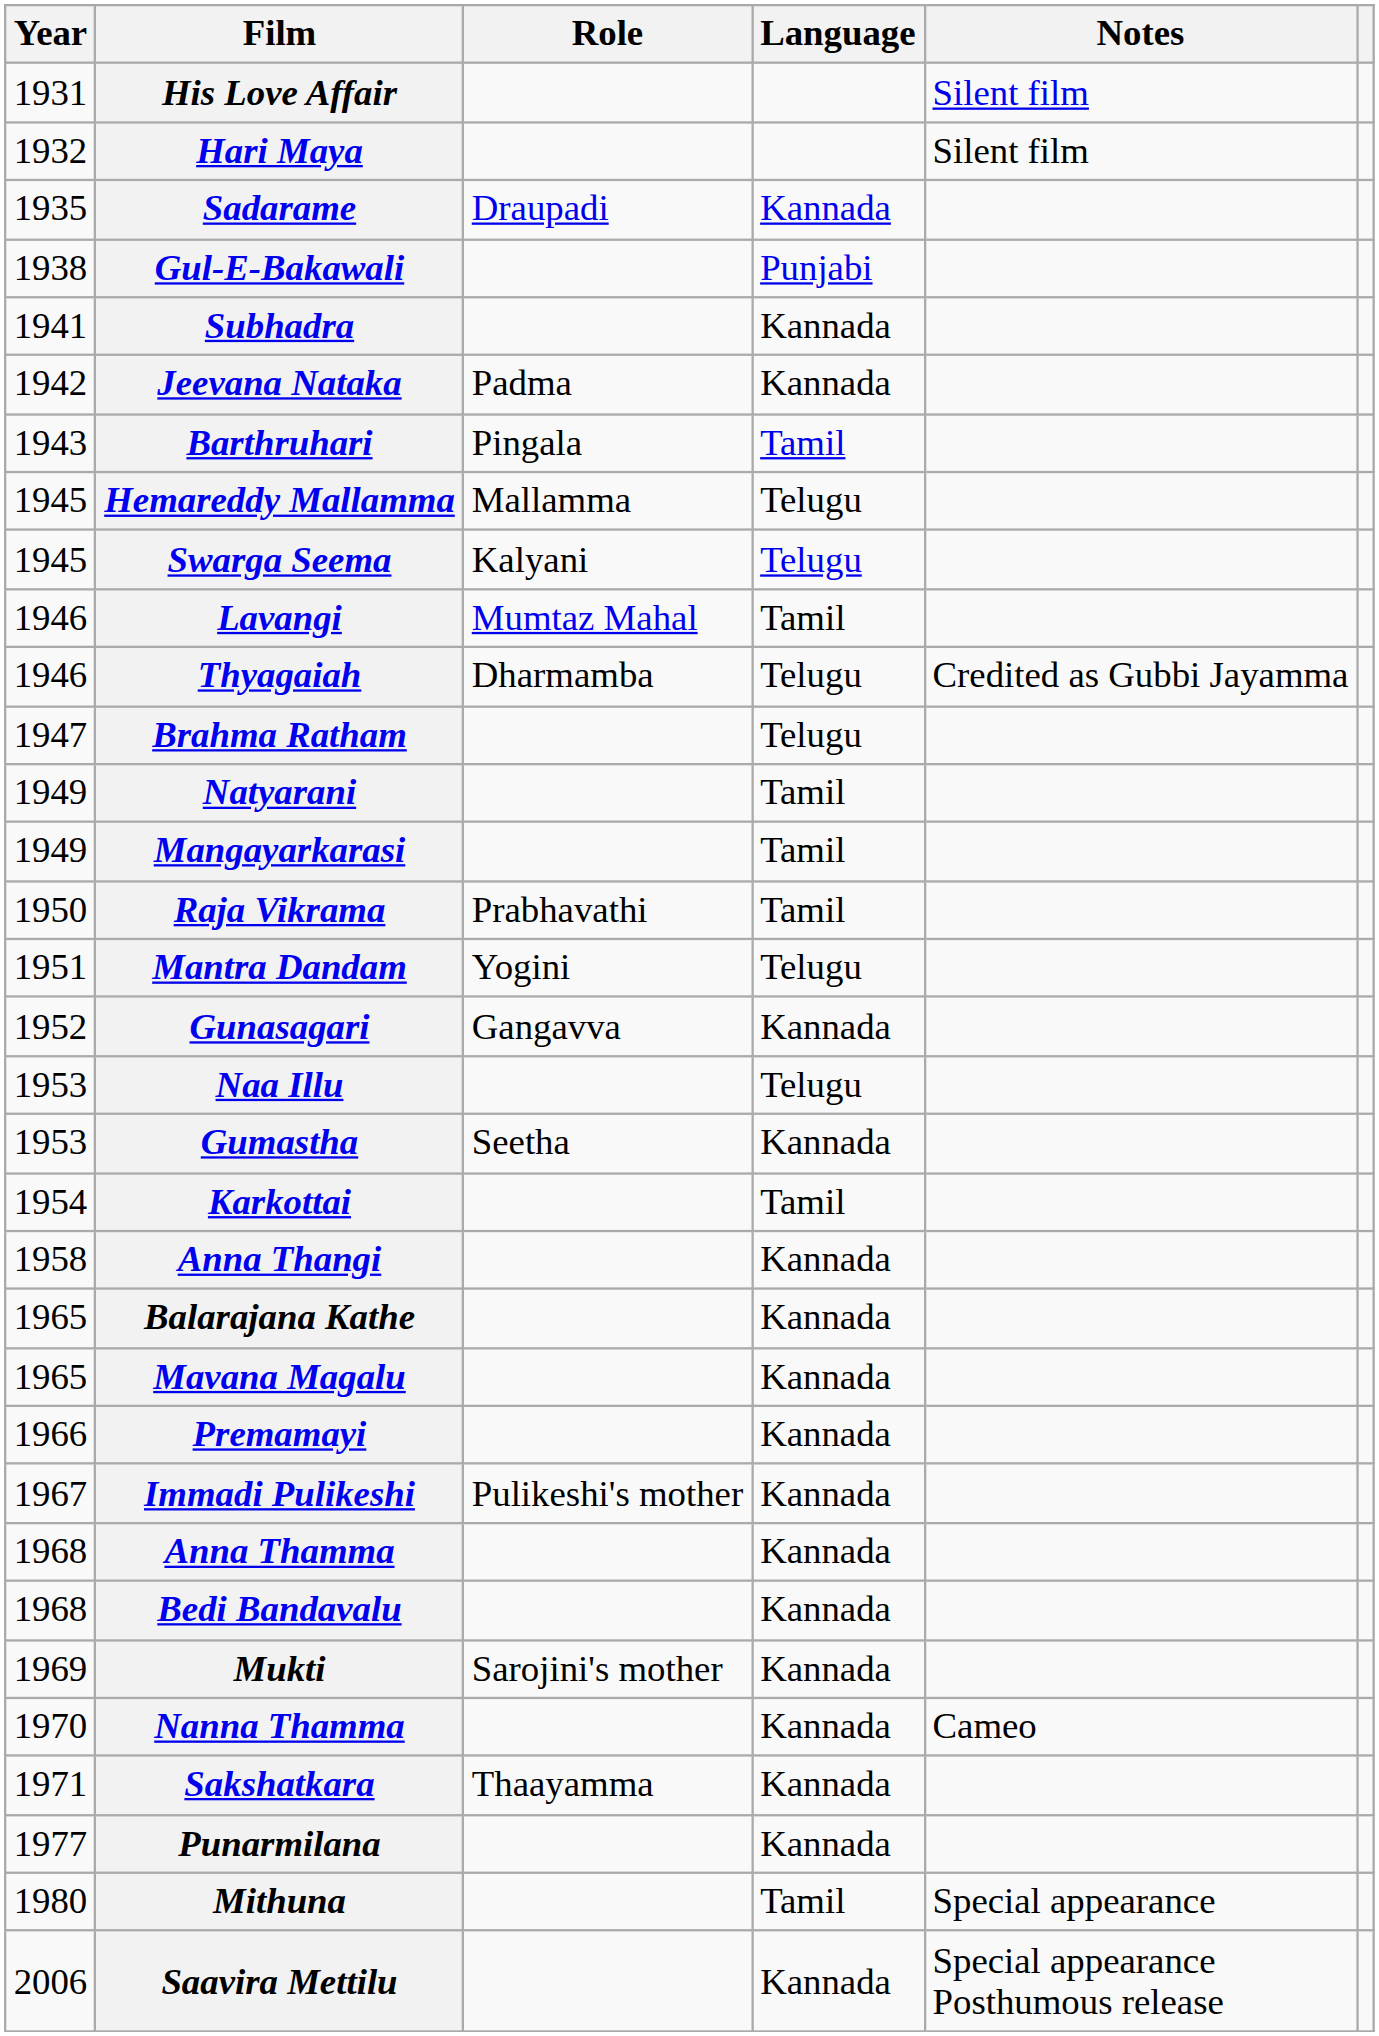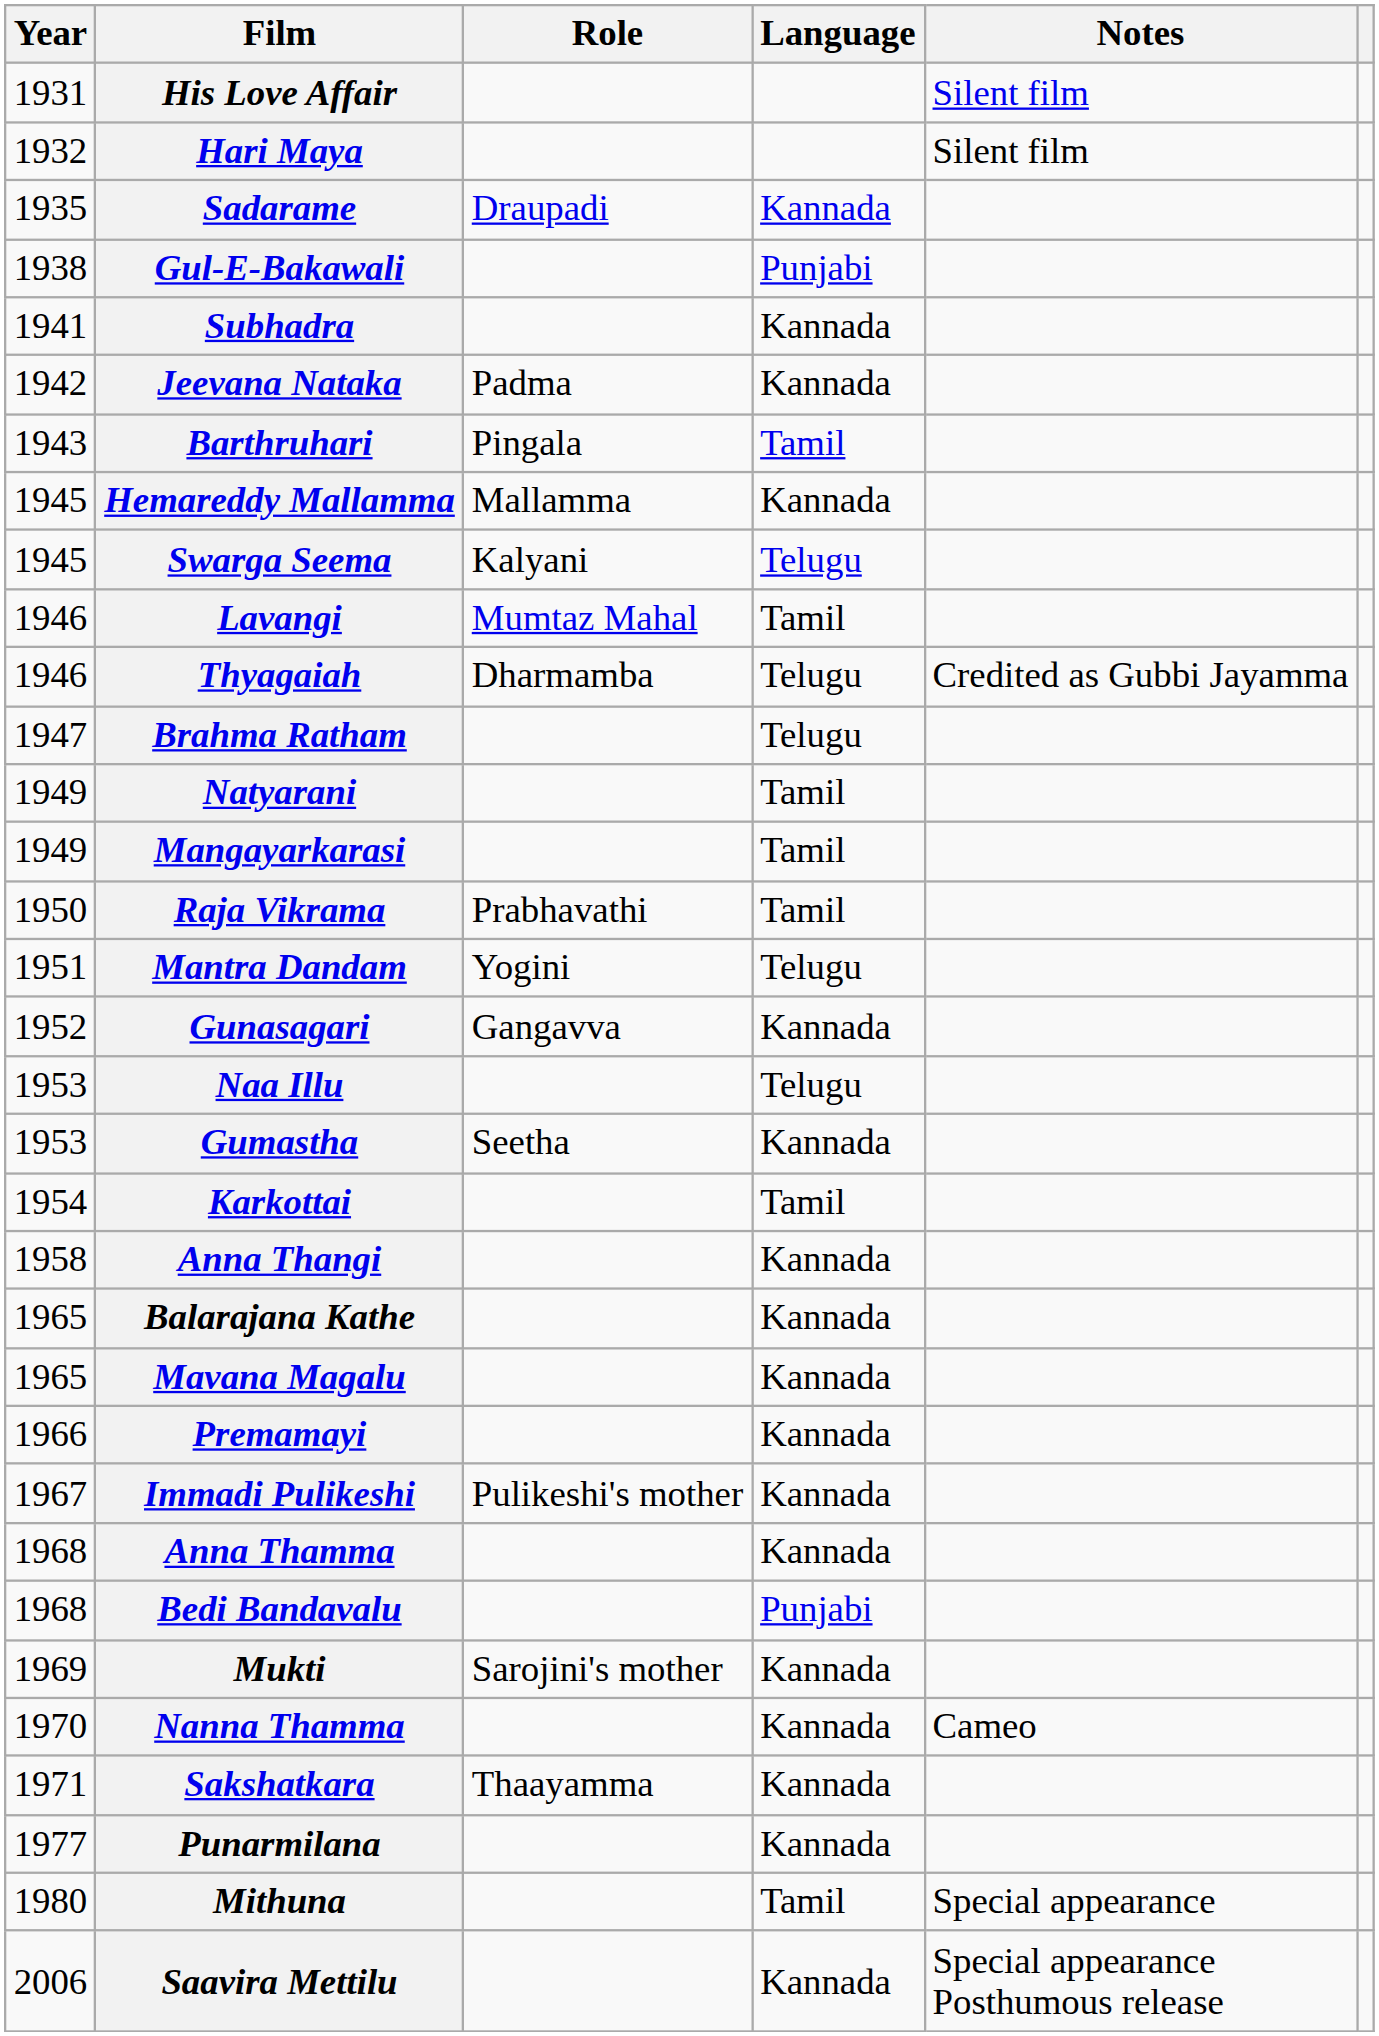 <table class="wikitable sortable plainrowheaders">
 <tr>
 <th scope="col">Year</th>
 <th scope="col">Film</th>
 <th scope="col">Role</th>
 <th scope="col">Language</th>
 <th scope="col" class="unsortable">Notes</th>
 <th scope="col" class="unsortable"></th>
 </tr>
 <tr>
 <td>1931</td>
 <th scope="row"><em>His Love Affair</em></th>
 <td></td>
 <td></td>
 <td><a href='#'>Silent film</a></td>
 <td style="text-align: center;"></td>
 </tr>
 <tr>
 <td>1932</td>
 <th scope="row"><em><a href='#'>Hari Maya</a></em></th>
 <td></td>
 <td></td>
 <td>Silent film</td>
 <td style="text-align: center;"></td>
 </tr>
 <tr>
 <td>1935</td>
 <th scope="row"><em><a href='#'>Sadarame</a></em></th>
 <td><a href='#'>Draupadi</a></td>
 <td><a href='#'>Kannada</a></td>
 <td></td>
 <td style="text-align: center;"></td>
 </tr>
 <tr>
 <td>1938</td>
 <th scope="row"><em><a href='#'>Gul-E-Bakawali</a></em></th>
 <td></td>
 <td><a href='#'>Punjabi</a></td>
 <td></td>
 <td style="text-align: center;"></td>
 </tr>
 <tr>
 <td>1941</td>
 <th scope="row"><em><a href='#'>Subhadra</a></em></th>
 <td></td>
 <td>Kannada</td>
 <td></td>
 <td style="text-align: center;"></td>
 </tr>
 <tr>
 <td>1942</td>
 <th scope="row"><em><a href='#'>Jeevana Nataka</a></em></th>
 <td>Padma</td>
 <td>Kannada</td>
 <td></td>
 <td style="text-align: center;"></td>
 </tr>
 <tr>
 <td>1943</td>
 <th scope="row"><em><a href='#'>Barthruhari</a></em></th>
 <td>Pingala</td>
 <td><a href='#'>Tamil</a></td>
 <td></td>
 <td style="text-align: center;"></td>
 </tr>
 <tr>
 <td>1945</td>
 <th scope="row"><em><a href='#'>Hemareddy Mallamma</a></em></th>
 <td>Mallamma</td>
-<td>Telugu</td>
+<td>Kannada</td>
 <td></td>
 <td style="text-align: center;"></td>
 </tr>
 <tr>
 <td>1945</td>
 <th scope="row"><em><a href='#'>Swarga Seema</a></em></th>
 <td>Kalyani</td>
 <td><a href='#'>Telugu</a></td>
 <td></td>
 <td style="text-align: center;"></td>
 </tr>
 <tr>
 <td>1946</td>
 <th scope="row"><em><a href='#'>Lavangi</a></em></th>
 <td><a href='#'>Mumtaz Mahal</a></td>
 <td>Tamil</td>
 <td></td>
 <td style="text-align: center;"></td>
 </tr>
 <tr>
 <td>1946</td>
 <th scope="row"><em><a href='#'>Thyagaiah</a></em></th>
 <td>Dharmamba</td>
 <td>Telugu</td>
 <td>Credited as Gubbi Jayamma</td>
 <td style="text-align: center;"></td>
 </tr>
 <tr>
 <td>1947</td>
 <th scope="row"><em><a href='#'>Brahma Ratham</a></em></th>
 <td></td>
 <td>Telugu</td>
 <td></td>
 <td style="text-align: center;"></td>
 </tr>
 <tr>
 <td>1949</td>
 <th scope="row"><em><a href='#'>Natyarani</a></em></th>
 <td></td>
 <td>Tamil</td>
 <td></td>
 <td style="text-align: center;"></td>
 </tr>
 <tr>
 <td>1949</td>
 <th scope="row"><em><a href='#'>Mangayarkarasi</a></em></th>
 <td></td>
 <td>Tamil</td>
 <td></td>
 <td style="text-align: center;"></td>
 </tr>
 <tr>
 <td>1950</td>
 <th scope="row"><em><a href='#'>Raja Vikrama</a></em></th>
 <td>Prabhavathi</td>
 <td>Tamil</td>
 <td></td>
 <td style="text-align: center;"></td>
 </tr>
 <tr>
 <td>1951</td>
 <th scope="row"><em><a href='#'>Mantra Dandam</a></em></th>
 <td>Yogini</td>
 <td>Telugu</td>
 <td></td>
 <td style="text-align: center;"></td>
 </tr>
 <tr>
 <td>1952</td>
 <th scope="row"><em><a href='#'>Gunasagari</a></em></th>
 <td>Gangavva</td>
 <td>Kannada</td>
 <td></td>
 <td style="text-align: center;"></td>
 </tr>
 <tr>
 <td>1953</td>
 <th scope="row"><em><a href='#'>Naa Illu</a></em></th>
 <td></td>
 <td>Telugu</td>
 <td></td>
 <td style="text-align: center;"></td>
 </tr>
 <tr>
 <td>1953</td>
 <th scope="row"><em><a href='#'>Gumastha</a></em></th>
 <td>Seetha</td>
 <td>Kannada</td>
 <td></td>
 <td style="text-align: center;"></td>
 </tr>
 <tr>
 <td>1954</td>
 <th scope="row"><em><a href='#'>Karkottai</a></em></th>
 <td></td>
 <td>Tamil</td>
 <td></td>
 <td style="text-align: center;"></td>
 </tr>
 <tr>
 <td>1958</td>
 <th scope="row"><em><a href='#'>Anna Thangi</a></em></th>
 <td></td>
 <td>Kannada</td>
 <td></td>
 <td style="text-align: center;"></td>
 </tr>
 <tr>
 <td>1965</td>
 <th scope="row"><em>Balarajana Kathe</em></th>
 <td></td>
 <td>Kannada</td>
 <td></td>
 <td style="text-align: center;"></td>
 </tr>
 <tr>
 <td>1965</td>
 <th scope="row"><em><a href='#'>Mavana Magalu</a></em></th>
 <td></td>
 <td>Kannada</td>
 <td></td>
 <td style="text-align: center;"></td>
 </tr>
 <tr>
 <td>1966</td>
 <th scope="row"><em><a href='#'>Premamayi</a></em></th>
 <td></td>
 <td>Kannada</td>
 <td></td>
 <td style="text-align: center;"></td>
 </tr>
 <tr>
 <td>1967</td>
 <th scope="row"><em><a href='#'>Immadi Pulikeshi</a></em></th>
 <td>Pulikeshi's mother</td>
 <td>Kannada</td>
 <td></td>
 <td style="text-align: center;"></td>
 </tr>
 <tr>
 <td>1968</td>
 <th scope="row"><em><a href='#'>Anna Thamma</a></em></th>
 <td></td>
 <td>Kannada</td>
 <td></td>
 <td style="text-align: center;"></td>
 </tr>
 <tr>
 <td>1968</td>
 <th scope="row"><em><a href='#'>Bedi Bandavalu</a></em></th>
 <td></td>
-<td>Kannada</td>
+<td><a href='#'>Punjabi</a></td>
 <td></td>
 <td style="text-align: center;"></td>
 </tr>
 <tr>
 <td>1969</td>
 <th scope="row"><em>Mukti</em></th>
 <td>Sarojini's mother</td>
 <td>Kannada</td>
 <td></td>
 <td style="text-align: center;"></td>
 </tr>
 <tr>
 <td>1970</td>
 <th scope="row"><em><a href='#'>Nanna Thamma</a></em></th>
 <td></td>
 <td>Kannada</td>
 <td>Cameo</td>
 <td style="text-align: center;"></td>
 </tr>
 <tr>
 <td>1971</td>
 <th scope="row"><em><a href='#'>Sakshatkara</a></em></th>
 <td>Thaayamma</td>
 <td>Kannada</td>
 <td></td>
 <td style="text-align: center;"></td>
 </tr>
 <tr>
 <td>1977</td>
 <th scope="row"><em>Punarmilana</em></th>
 <td></td>
 <td>Kannada</td>
 <td></td>
 <td style="text-align: center;"></td>
 </tr>
 <tr>
 <td>1980</td>
 <th scope="row"><em>Mithuna</em></th>
 <td></td>
 <td>Tamil</td>
 <td>Special appearance</td>
 <td style="text-align: center;"></td>
 </tr>
 <tr>
 <td>2006</td>
 <th scope="row"><em>Saavira Mettilu</em></th>
 <td></td>
 <td>Kannada</td>
 <td>Special appearance<br>Posthumous release</td>
 <td style="text-align: center;"></td>
 </tr>
 </table>
